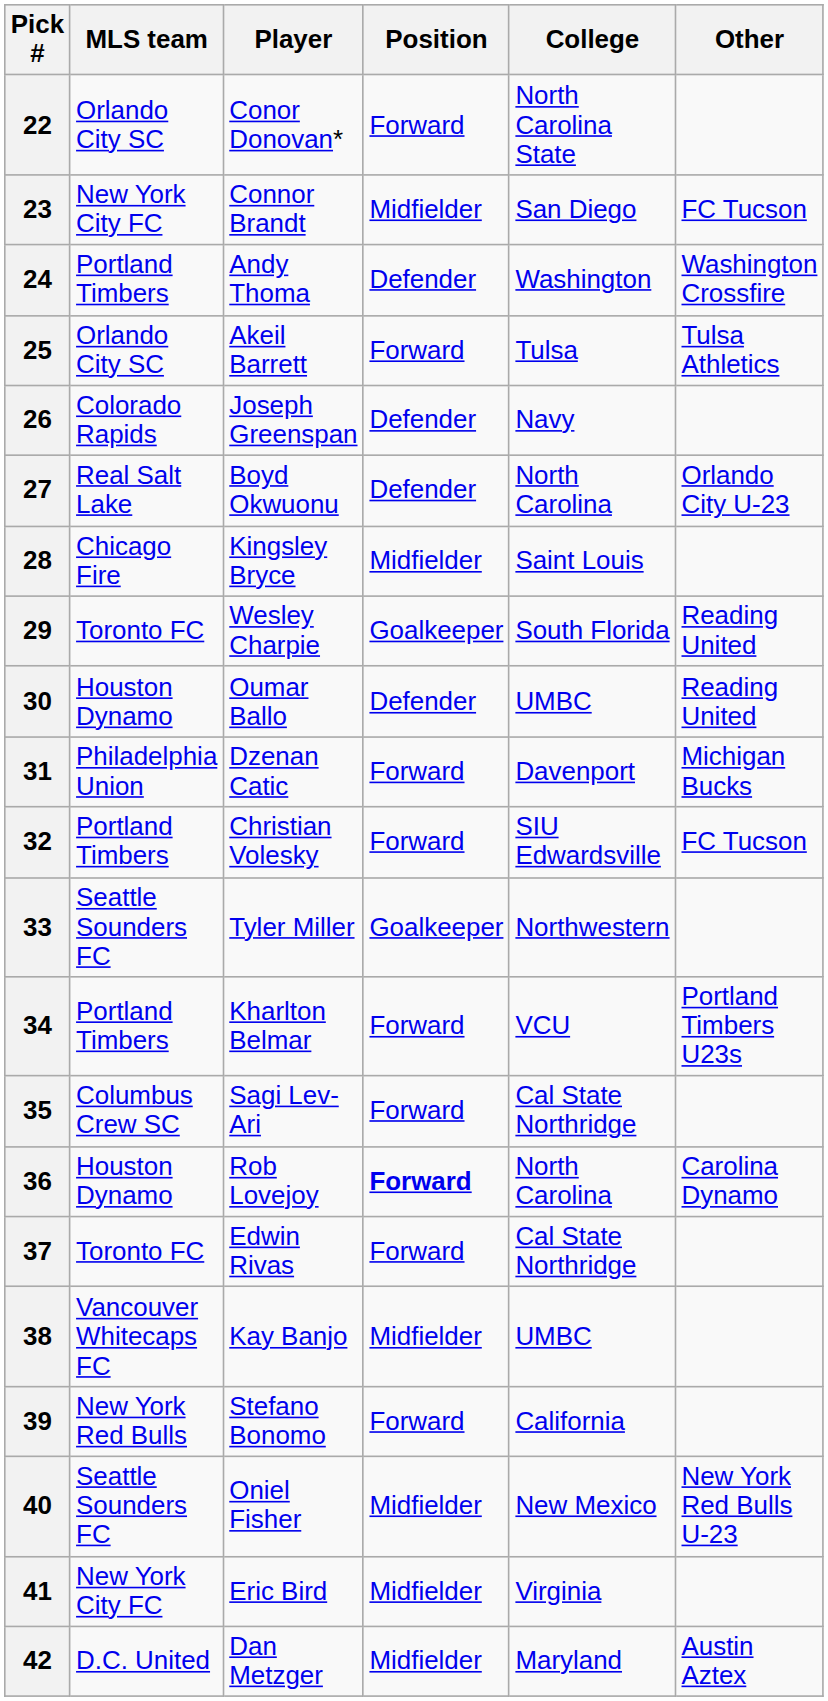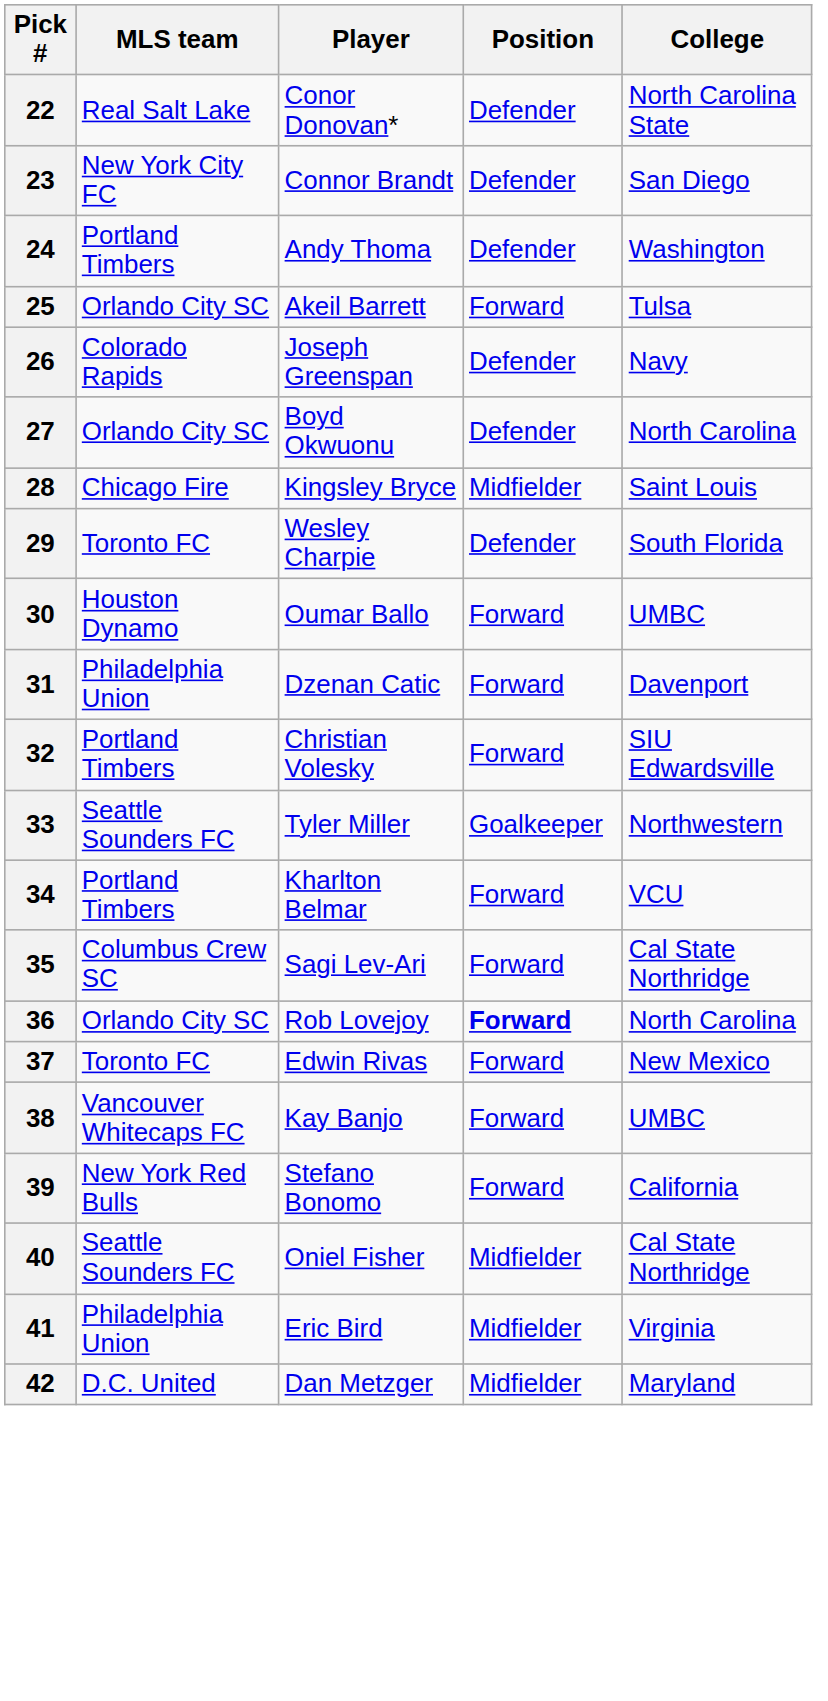 <table class="wikitable sortable" style="width:80%">
 <tr>
 <th width=5%>Pick #</th>
 <th width=22%>MLS team</th>
 <th width=20%>Player</th>
 <th width=12%>Position</th>
 <th width=20%>College</th>
-<th width=20%>Other</th>
 </tr>
 <tr>
 <th>22</th>
-<td><a href='#'>Orlando City SC</a></td>
+<td><a href='#'>Real Salt Lake</a></td>
 <td> <a href='#'>Conor Donovan</a>*</td>
-<td><a href='#'>Forward</a></td>
+<td><a href='#'>Defender</a></td>
 <td><a href='#'>North Carolina State</a></td>
-<td></td>
 </tr>
 <tr>
 <th>23</th>
 <td><a href='#'>New York City FC</a></td>
 <td> <a href='#'>Connor Brandt</a></td>
-<td><a href='#'>Midfielder</a></td>
+<td><a href='#'>Defender</a></td>
 <td><a href='#'>San Diego</a></td>
-<td><a href='#'>FC Tucson</a></td>
 </tr>
 <tr>
 <th>24</th>
 <td><a href='#'>Portland Timbers</a></td>
 <td> <a href='#'>Andy Thoma</a></td>
 <td><a href='#'>Defender</a></td>
 <td><a href='#'>Washington</a></td>
-<td><a href='#'>Washington Crossfire</a></td>
 </tr>
 <tr>
 <th>25</th>
 <td><a href='#'>Orlando City SC</a></td>
 <td> <a href='#'>Akeil Barrett</a></td>
 <td><a href='#'>Forward</a></td>
 <td><a href='#'>Tulsa</a></td>
-<td><a href='#'>Tulsa Athletics</a></td>
 </tr>
 <tr>
 <th>26</th>
 <td><a href='#'>Colorado Rapids</a></td>
 <td> <a href='#'>Joseph Greenspan</a></td>
 <td><a href='#'>Defender</a></td>
 <td><a href='#'>Navy</a></td>
-<td></td>
 </tr>
 <tr>
 <th>27</th>
-<td><a href='#'>Real Salt Lake</a></td>
+<td><a href='#'>Orlando City SC</a></td>
 <td> <a href='#'>Boyd Okwuonu</a></td>
 <td><a href='#'>Defender</a></td>
 <td><a href='#'>North Carolina</a></td>
-<td><a href='#'>Orlando City U-23</a></td>
 </tr>
 <tr>
 <th>28</th>
 <td><a href='#'>Chicago Fire</a></td>
 <td> <a href='#'>Kingsley Bryce</a></td>
 <td><a href='#'>Midfielder</a></td>
 <td><a href='#'>Saint Louis</a></td>
-<td></td>
 </tr>
 <tr>
 <th>29</th>
 <td><a href='#'>Toronto FC</a></td>
 <td> <a href='#'>Wesley Charpie</a></td>
-<td><a href='#'>Goalkeeper</a></td>
+<td><a href='#'>Defender</a></td>
 <td><a href='#'>South Florida</a></td>
-<td><a href='#'>Reading United</a></td>
 </tr>
 <tr>
 <th>30</th>
 <td><a href='#'>Houston Dynamo</a></td>
 <td> <a href='#'>Oumar Ballo</a></td>
-<td><a href='#'>Defender</a></td>
+<td><a href='#'>Forward</a></td>
 <td><a href='#'>UMBC</a></td>
-<td><a href='#'>Reading United</a></td>
 </tr>
 <tr>
 <th>31</th>
 <td><a href='#'>Philadelphia Union</a></td>
 <td> <a href='#'>Dzenan Catic</a></td>
 <td><a href='#'>Forward</a></td>
 <td><a href='#'>Davenport</a></td>
-<td><a href='#'>Michigan Bucks</a></td>
 </tr>
 <tr>
 <th>32</th>
 <td><a href='#'>Portland Timbers</a></td>
 <td> <a href='#'>Christian Volesky</a></td>
 <td><a href='#'>Forward</a></td>
 <td><a href='#'>SIU Edwardsville</a></td>
-<td><a href='#'>FC Tucson</a></td>
 </tr>
 <tr>
 <th>33</th>
 <td><a href='#'>Seattle Sounders FC</a></td>
 <td> <a href='#'>Tyler Miller</a></td>
 <td><a href='#'>Goalkeeper</a></td>
 <td><a href='#'>Northwestern</a></td>
-<td></td>
 </tr>
 <tr>
 <th>34</th>
 <td><a href='#'>Portland Timbers</a></td>
 <td> <a href='#'>Kharlton Belmar</a></td>
 <td><a href='#'>Forward</a></td>
 <td><a href='#'>VCU</a></td>
-<td><a href='#'>Portland Timbers U23s</a></td>
 </tr>
 <tr>
 <th>35</th>
 <td><a href='#'>Columbus Crew SC</a></td>
 <td> <a href='#'>Sagi Lev-Ari</a></td>
 <td><a href='#'>Forward</a></td>
 <td><a href='#'>Cal State Northridge</a></td>
-<td></td>
 </tr>
 <tr>
 <th>36</th>
-<td><a href='#'>Houston Dynamo</a></td>
+<td><a href='#'>Orlando City SC</a></td>
 <td> <a href='#'>Rob Lovejoy</a></td>
 <td><strong><a href='#'>Forward</a></strong></td>
 <td><a href='#'>North Carolina</a></td>
-<td><a href='#'>Carolina Dynamo</a></td>
 </tr>
 <tr>
 <th>37</th>
 <td><a href='#'>Toronto FC</a></td>
 <td> <a href='#'>Edwin Rivas</a></td>
 <td><a href='#'>Forward</a></td>
-<td><a href='#'>Cal State Northridge</a></td>
-<td></td>
+<td><a href='#'>New Mexico</a></td>
 </tr>
 <tr>
 <th>38</th>
 <td><a href='#'>Vancouver Whitecaps FC</a></td>
 <td> <a href='#'>Kay Banjo</a></td>
-<td><a href='#'>Midfielder</a></td>
+<td><a href='#'>Forward</a></td>
 <td><a href='#'>UMBC</a></td>
-<td></td>
 </tr>
 <tr>
 <th>39</th>
 <td><a href='#'>New York Red Bulls</a></td>
 <td> <a href='#'>Stefano Bonomo</a></td>
 <td><a href='#'>Forward</a></td>
 <td><a href='#'>California</a></td>
-<td></td>
 </tr>
 <tr>
 <th>40</th>
 <td><a href='#'>Seattle Sounders FC</a></td>
 <td> <a href='#'>Oniel Fisher</a></td>
 <td><a href='#'>Midfielder</a></td>
-<td><a href='#'>New Mexico</a></td>
-<td><a href='#'>New York Red Bulls U-23</a></td>
+<td><a href='#'>Cal State Northridge</a></td>
 </tr>
 <tr>
 <th>41</th>
-<td><a href='#'>New York City FC</a></td>
+<td><a href='#'>Philadelphia Union</a></td>
 <td> <a href='#'>Eric Bird</a></td>
 <td><a href='#'>Midfielder</a></td>
 <td><a href='#'>Virginia</a></td>
-<td></td>
 </tr>
 <tr>
 <th>42</th>
 <td><a href='#'>D.C. United</a></td>
 <td> <a href='#'>Dan Metzger</a></td>
 <td><a href='#'>Midfielder</a></td>
 <td><a href='#'>Maryland</a></td>
-<td><a href='#'>Austin Aztex</a></td>
 </tr>
 </table>
